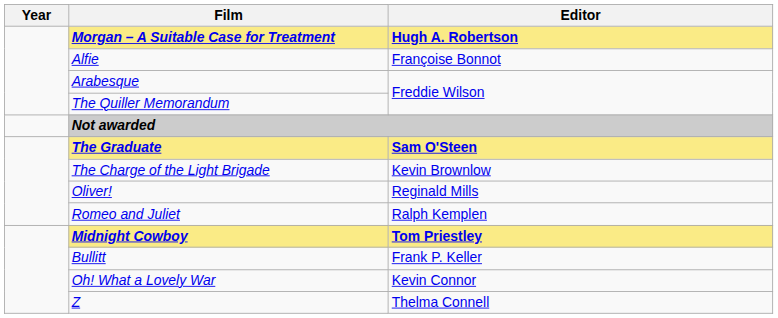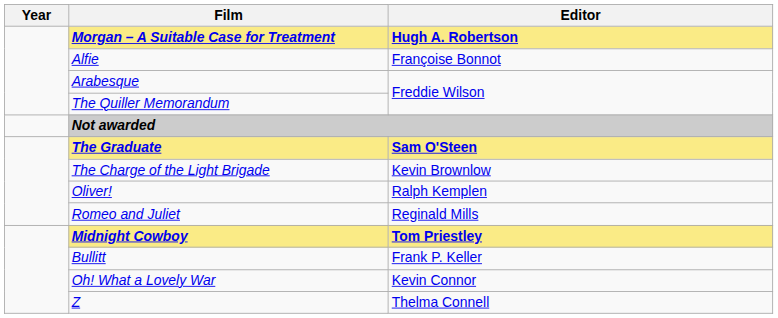 <table class="wikitable" style="width:100%;" cellpadding="5">
 <tr>
 <th style="width:5%;">Year</th>
 <th style="width:25%;">Film</th>
 <th style="width:30%;">Editor</th>
 </tr>
 <tr>
 <td rowspan="4"></td>
 <td style="background:#FAEB86"><strong><em><a href='#'>Morgan – A Suitable Case for Treatment</a></em></strong></td>
 <td style="background:#FAEB86"><strong><a href='#'>Hugh A. Robertson</a></strong></td>
 </tr>
 <tr>
 <td><em><a href='#'>Alfie</a></em></td>
 <td><a href='#'>Françoise Bonnot</a></td>
 </tr>
 <tr>
 <td><em><a href='#'>Arabesque</a></em></td>
 <td rowspan="2"><a href='#'>Freddie Wilson</a></td>
 </tr>
 <tr>
 <td><em><a href='#'>The Quiller Memorandum</a></em></td>
 </tr>
 <tr>
 <td></td>
 <td colspan="2" style="background:#ccc;"><strong><em>Not awarded</em></strong></td>
 </tr>
 <tr>
 <td rowspan="4"></td>
 <td style="background:#FAEB86"><strong><em><a href='#'>The Graduate</a></em></strong></td>
 <td style="background:#FAEB86"><strong><a href='#'>Sam O'Steen</a></strong></td>
 </tr>
 <tr>
 <td><em><a href='#'>The Charge of the Light Brigade</a></em></td>
 <td><a href='#'>Kevin Brownlow</a></td>
 </tr>
 <tr>
 <td><em><a href='#'>Oliver!</a></em></td>
-<td><a href='#'>Reginald Mills</a></td>
+<td><a href='#'>Ralph Kemplen</a></td>
 </tr>
 <tr>
 <td><em><a href='#'>Romeo and Juliet</a></em></td>
-<td><a href='#'>Ralph Kemplen</a></td>
+<td><a href='#'>Reginald Mills</a></td>
 </tr>
 <tr>
 <td rowspan="4"></td>
 <td style="background:#FAEB86"><strong><em><a href='#'>Midnight Cowboy</a></em></strong></td>
 <td style="background:#FAEB86"><strong><a href='#'>Tom Priestley</a></strong></td>
 </tr>
 <tr>
 <td><em><a href='#'>Bullitt</a></em></td>
 <td><a href='#'>Frank P. Keller</a></td>
 </tr>
 <tr>
 <td><em><a href='#'>Oh! What a Lovely War</a></em></td>
 <td><a href='#'>Kevin Connor</a></td>
 </tr>
 <tr>
 <td><em><a href='#'>Z</a></em></td>
 <td><a href='#'>Thelma Connell</a></td>
 </tr>
 </table>
